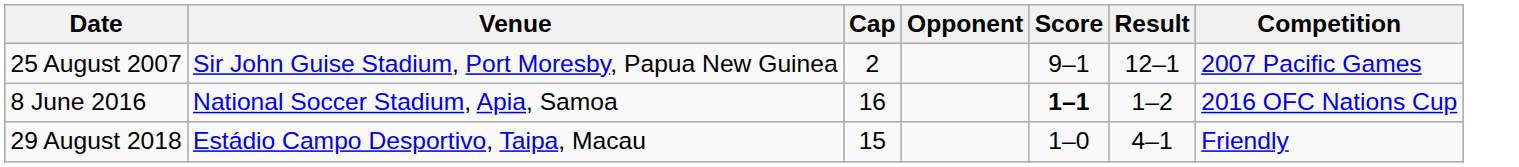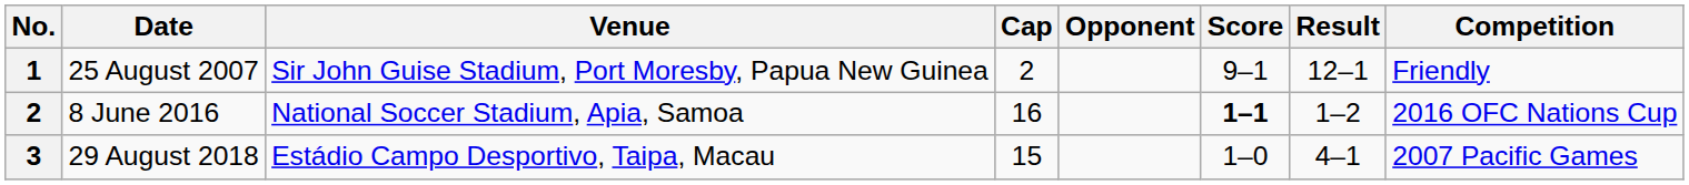 <table class="wikitable sortable plainrowheaders">
 <tr>
+<th scope=col>No.</th>
 <th scope=col data-sort-type=date>Date</th>
 <th scope=col>Venue</th>
 <th scope=col>Cap</th>
 <th scope=col>Opponent</th>
 <th scope=col>Score</th>
 <th scope=col>Result</th>
 <th scope=col>Competition</th>
 </tr>
 <tr>
+<th scope=row>1</th>
 <td>25 August 2007</td>
 <td><a href='#'>Sir John Guise Stadium</a>, <a href='#'>Port Moresby</a>, Papua New Guinea</td>
 <td align=center>2</td>
 <td></td>
 <td align=center>9–1</td>
 <td align=center>12–1</td>
-<td><a href='#'>2007 Pacific Games</a></td>
+<td><a href='#'>Friendly</a></td>
 </tr>
 <tr>
+<th scope=row>2</th>
 <td>8 June 2016</td>
 <td><a href='#'>National Soccer Stadium</a>, <a href='#'>Apia</a>, Samoa</td>
 <td align=center>16</td>
 <td></td>
 <td align=center><strong>1–1</strong></td>
 <td align=center>1–2</td>
 <td><a href='#'>2016 OFC Nations Cup</a></td>
 </tr>
 <tr>
+<th scope=row>3</th>
 <td>29 August 2018</td>
 <td><a href='#'>Estádio Campo Desportivo</a>, <a href='#'>Taipa</a>, Macau</td>
 <td align=center>15</td>
 <td></td>
 <td align=center>1–0</td>
 <td align=center>4–1</td>
-<td><a href='#'>Friendly</a></td>
+<td><a href='#'>2007 Pacific Games</a></td>
 </tr>
 </table>
